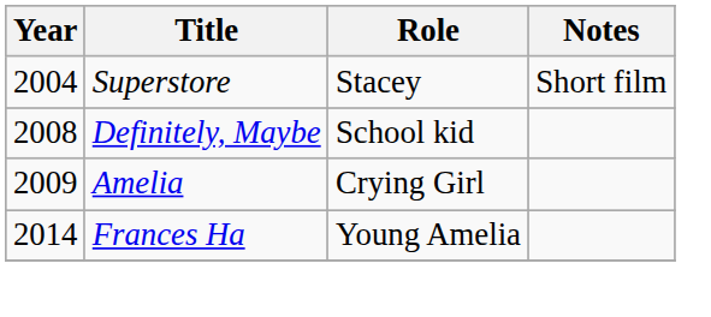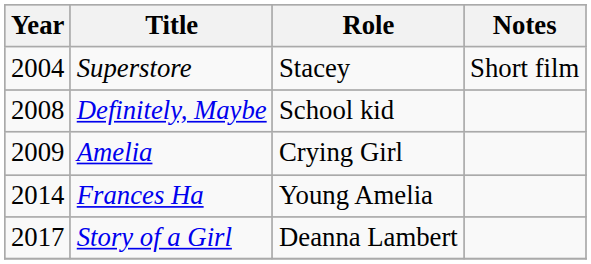 <table class="wikitable sortable">
 <tr>
 <th>Year</th>
 <th>Title</th>
 <th>Role</th>
 <th class="unsortable">Notes</th>
 </tr>
 <tr>
 <td>2004</td>
 <td><em>Superstore</em></td>
 <td>Stacey</td>
 <td>Short film</td>
 </tr>
 <tr>
 <td>2008</td>
 <td><em><a href='#'>Definitely, Maybe</a></em></td>
 <td>School kid</td>
 <td></td>
 </tr>
 <tr>
 <td>2009</td>
 <td><em><a href='#'>Amelia</a></em></td>
 <td>Crying Girl</td>
 <td></td>
 </tr>
 <tr>
 <td>2014</td>
 <td><em><a href='#'>Frances Ha</a></em></td>
 <td>Young Amelia</td>
 <td></td>
 </tr>
 <tr>
+<td>2017</td>
+<td><em><a href='#'>Story of a Girl</a></em></td>
+<td>Deanna Lambert</td>
+<td></td>
+</tr>
+<tr>
 </tr>
 </table>
